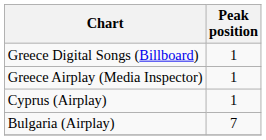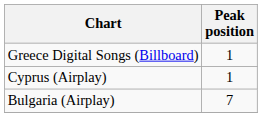 <table class="wikitable sortable">
 <tr>
 <th>Chart</th>
 <th>Peak<br>position</th>
 </tr>
 <tr>
 <td>Greece Digital Songs (<a href='#'>Billboard</a>)</td>
-<td align="center">1</td>
-</tr>
-<tr>
-<td>Greece Airplay (Media Inspector)</td>
 <td align="center">1</td>
 </tr>
 <tr>
 <td>Cyprus (Airplay) </td>
 <td align="center">1</td>
 </tr>
 <tr>
 <td>Bulgaria (Airplay) </td>
 <td align="center">7</td>
 </tr>
 <tr>
 </tr>
 </table>
